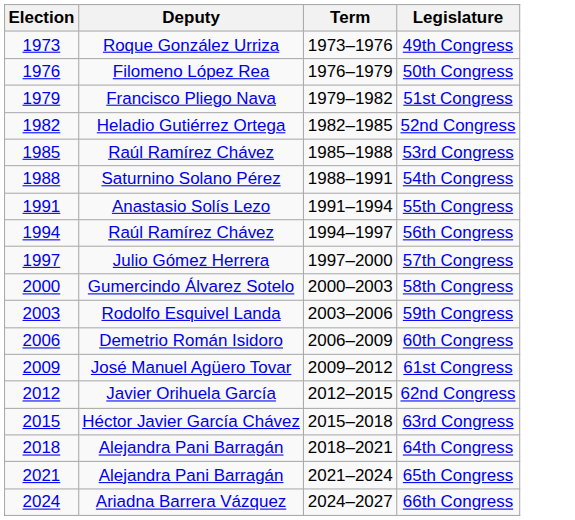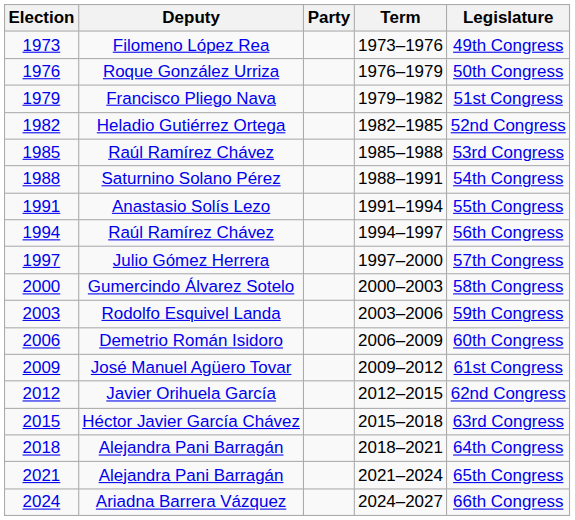 <table class="wikitable" style="text-align: center">
 <tr>
 <th>Election</th>
 <th>Deputy</th>
+<th>Party</th>
 <th>Term</th>
 <th>Legislature</th>
 </tr>
 <tr>
 <td><a href='#'>1973</a></td>
-<td><a href='#'>Roque González Urriza</a></td>
+<td><a href='#'>Filomeno López Rea</a></td>
+<td></td>
 <td>1973–1976</td>
 <td><a href='#'>49th Congress</a></td>
 </tr>
 <tr>
 <td><a href='#'>1976</a></td>
-<td><a href='#'>Filomeno López Rea</a></td>
+<td><a href='#'>Roque González Urriza</a></td>
+<td></td>
 <td>1976–1979</td>
 <td><a href='#'>50th Congress</a></td>
 </tr>
 <tr>
 <td><a href='#'>1979</a></td>
 <td><a href='#'>Francisco Pliego Nava</a></td>
+<td></td>
 <td>1979–1982</td>
 <td><a href='#'>51st Congress</a></td>
 </tr>
 <tr>
 <td><a href='#'>1982</a></td>
 <td><a href='#'>Heladio Gutiérrez Ortega</a></td>
+<td></td>
 <td>1982–1985</td>
 <td><a href='#'>52nd Congress</a></td>
 </tr>
 <tr>
 <td><a href='#'>1985</a></td>
 <td><a href='#'>Raúl Ramírez Chávez</a></td>
+<td></td>
 <td>1985–1988</td>
 <td><a href='#'>53rd Congress</a></td>
 </tr>
 <tr>
 <td><a href='#'>1988</a></td>
 <td><a href='#'>Saturnino Solano Pérez</a></td>
+<td></td>
 <td>1988–1991</td>
 <td><a href='#'>54th Congress</a></td>
 </tr>
 <tr>
 <td><a href='#'>1991</a></td>
 <td><a href='#'>Anastasio Solís Lezo</a></td>
+<td></td>
 <td>1991–1994</td>
 <td><a href='#'>55th Congress</a></td>
 </tr>
 <tr>
 <td><a href='#'>1994</a></td>
 <td><a href='#'>Raúl Ramírez Chávez</a></td>
+<td></td>
 <td>1994–1997</td>
 <td><a href='#'>56th Congress</a></td>
 </tr>
 <tr>
 <td><a href='#'>1997</a></td>
 <td><a href='#'>Julio Gómez Herrera</a></td>
+<td></td>
 <td>1997–2000</td>
 <td><a href='#'>57th Congress</a></td>
 </tr>
 <tr>
 <td><a href='#'>2000</a></td>
 <td><a href='#'>Gumercindo Álvarez Sotelo</a></td>
+<td></td>
 <td>2000–2003</td>
 <td><a href='#'>58th Congress</a></td>
 </tr>
 <tr>
 <td><a href='#'>2003</a></td>
 <td><a href='#'>Rodolfo Esquivel Landa</a></td>
+<td></td>
 <td>2003–2006</td>
 <td><a href='#'>59th Congress</a></td>
 </tr>
 <tr>
 <td><a href='#'>2006</a></td>
 <td><a href='#'>Demetrio Román Isidoro</a></td>
+<td></td>
 <td>2006–2009</td>
 <td><a href='#'>60th Congress</a></td>
 </tr>
 <tr>
 <td><a href='#'>2009</a></td>
 <td><a href='#'>José Manuel Agüero Tovar</a></td>
+<td></td>
 <td>2009–2012</td>
 <td><a href='#'>61st Congress</a></td>
 </tr>
 <tr>
 <td><a href='#'>2012</a></td>
 <td><a href='#'>Javier Orihuela García</a></td>
+<td></td>
 <td>2012–2015</td>
 <td><a href='#'>62nd Congress</a></td>
 </tr>
 <tr>
 <td><a href='#'>2015</a></td>
 <td><a href='#'>Héctor Javier García Chávez</a></td>
+<td></td>
 <td>2015–2018</td>
 <td><a href='#'>63rd Congress</a></td>
 </tr>
 <tr>
 <td><a href='#'>2018</a></td>
 <td><a href='#'>Alejandra Pani Barragán</a></td>
+<td></td>
 <td>2018–2021</td>
 <td><a href='#'>64th Congress</a></td>
 </tr>
 <tr>
 <td><a href='#'>2021</a></td>
 <td><a href='#'>Alejandra Pani Barragán</a></td>
+<td></td>
 <td>2021–2024</td>
 <td><a href='#'>65th Congress</a></td>
 </tr>
 <tr>
 <td><a href='#'>2024</a></td>
 <td><a href='#'>Ariadna Barrera Vázquez</a></td>
+<td></td>
 <td>2024–2027</td>
 <td><a href='#'>66th Congress</a></td>
 </tr>
 </table>
